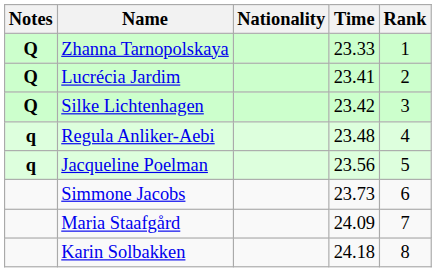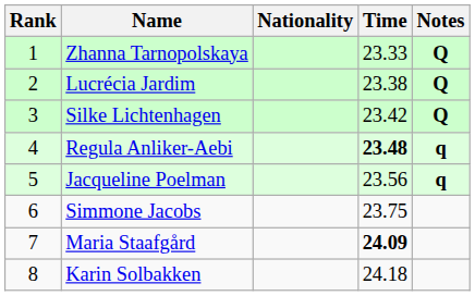 <table class="wikitable sortable" style="text-align:center">
 <tr>
-<th>Notes</th>
+<th>Rank</th>
 <th>Name</th>
 <th>Nationality</th>
 <th>Time</th>
-<th>Rank</th>
+<th>Notes</th>
 </tr>
 <tr bgcolor=ccffcc>
-<td><strong>Q</strong></td>
+<td>1</td>
 <td align=left><a href='#'>Zhanna Tarnopolskaya</a></td>
 <td align=left></td>
 <td>23.33</td>
-<td>1</td>
+<td><strong>Q</strong></td>
 </tr>
 <tr bgcolor=ccffcc>
-<td><strong>Q</strong></td>
+<td>2</td>
 <td align=left><a href='#'>Lucrécia Jardim</a></td>
 <td align=left></td>
-<td>23.41</td>
-<td>2</td>
+<td>23.38</td>
+<td><strong>Q</strong></td>
 </tr>
 <tr bgcolor=ccffcc>
-<td><strong>Q</strong></td>
+<td>3</td>
 <td align=left><a href='#'>Silke Lichtenhagen</a></td>
 <td align=left></td>
 <td>23.42</td>
-<td>3</td>
+<td><strong>Q</strong></td>
 </tr>
 <tr bgcolor=ddffdd>
-<td><strong>q</strong></td>
+<td>4</td>
 <td align=left><a href='#'>Regula Anliker-Aebi</a></td>
 <td align=left></td>
-<td>23.48</td>
-<td>4</td>
+<td><strong>23.48</strong></td>
+<td><strong>q</strong></td>
 </tr>
 <tr bgcolor=ddffdd>
-<td><strong>q</strong></td>
+<td>5</td>
 <td align=left><a href='#'>Jacqueline Poelman</a></td>
 <td align=left></td>
 <td>23.56</td>
-<td>5</td>
+<td><strong>q</strong></td>
 </tr>
 <tr>
-<td></td>
+<td>6</td>
 <td align=left><a href='#'>Simmone Jacobs</a></td>
 <td align=left></td>
-<td>23.73</td>
-<td>6</td>
+<td>23.75</td>
+<td></td>
 </tr>
 <tr>
-<td></td>
+<td>7</td>
 <td align=left><a href='#'>Maria Staafgård</a></td>
 <td align=left></td>
-<td>24.09</td>
-<td>7</td>
+<td><strong>24.09</strong></td>
+<td></td>
 </tr>
 <tr>
-<td></td>
+<td>8</td>
 <td align=left><a href='#'>Karin Solbakken</a></td>
 <td align=left></td>
 <td>24.18</td>
-<td>8</td>
+<td></td>
 </tr>
 </table>
